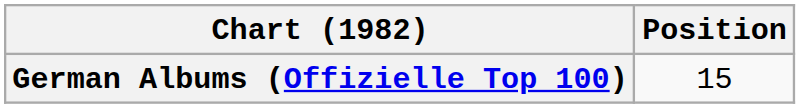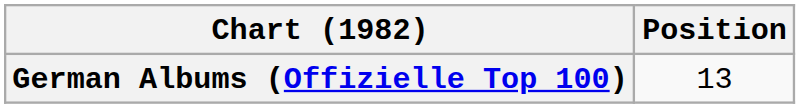 <table class="wikitable plainrowheaders" style="text-align:center">
 <tr>
 <th scope="col">Chart (1982)</th>
 <th scope="col">Position</th>
 </tr>
 <tr>
 <th scope="row">German Albums (<a href='#'>Offizielle Top 100</a>)</th>
-<td>15</td>
+<td>13</td>
 </tr>
 </table>
